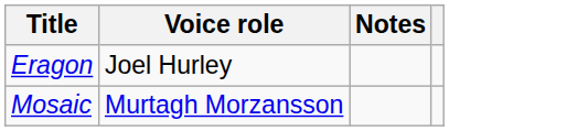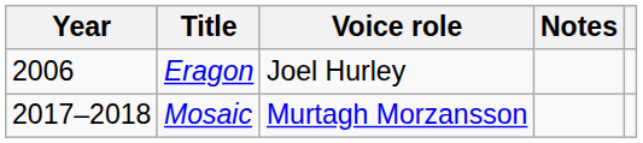 <table class="wikitable">
 <tr>
+<th>Year</th>
 <th>Title</th>
 <th>Voice role</th>
 <th>Notes</th>
 <th></th>
 </tr>
 <tr>
+<td>2006</td>
 <td><em><a href='#'>Eragon</a></em></td>
 <td>Joel Hurley</td>
 <td></td>
 <td></td>
 </tr>
 <tr>
+<td>2017–2018</td>
 <td><em><a href='#'>Mosaic</a></em></td>
 <td><a href='#'>Murtagh Morzansson</a></td>
 <td></td>
 <td></td>
 </tr>
 </table>
